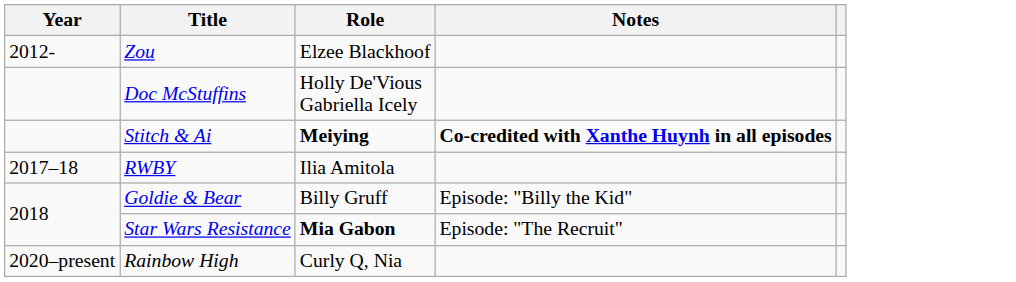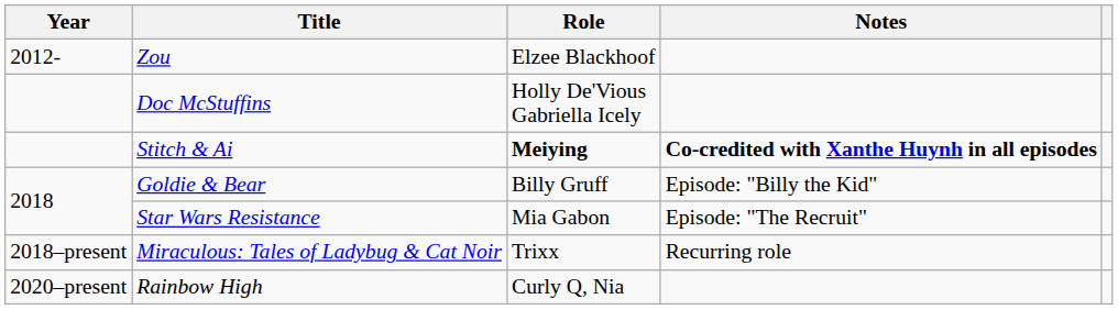 <table class="wikitable sortable plainrowheaders">
 <tr>
 <th>Year</th>
 <th>Title</th>
 <th>Role</th>
 <th class="unsortable">Notes</th>
 <th class="unsortable"></th>
 </tr>
 <tr>
 <td>2012-</td>
 <td><em><a href='#'>Zou</a></em></td>
 <td>Elzee Blackhoof</td>
 <td></td>
 <td></td>
 </tr>
 <tr>
 <td></td>
 <td><em><a href='#'>Doc McStuffins</a></em></td>
 <td>Holly De'Vious<br>Gabriella Icely</td>
 <td></td>
 <td></td>
 </tr>
 <tr>
 <td></td>
 <td><em><a href='#'>Stitch & Ai</a></em></td>
 <td><strong>Meiying</strong></td>
 <td><strong>Co-credited with <a href='#'>Xanthe Huynh</a> in all episodes</strong></td>
 <td></td>
 </tr>
 <tr>
-<td>2017–18</td>
-<td><em><a href='#'>RWBY</a></em></td>
-<td>Ilia Amitola</td>
-<td> </td>
-<td></td>
-</tr>
-<tr>
 <td rowspan="2">2018</td>
 <td><em><a href='#'>Goldie & Bear</a></em></td>
 <td>Billy Gruff</td>
 <td>Episode: "Billy the Kid"</td>
 <td></td>
 </tr>
 <tr>
 <td><em><a href='#'>Star Wars Resistance</a></em></td>
-<td><strong>Mia Gabon</strong></td>
+<td>Mia Gabon</td>
 <td>Episode: "The Recruit"</td>
+<td></td>
+</tr>
+<tr>
+<td>2018–present</td>
+<td><em><a href='#'>Miraculous: Tales of Ladybug & Cat Noir</a></em></td>
+<td>Trixx</td>
+<td>Recurring role</td>
 <td></td>
 </tr>
 <tr>
 <td>2020–present</td>
 <td><em>Rainbow High</em></td>
 <td>Curly Q, Nia</td>
 <td></td>
 <td></td>
 </tr>
 </table>
